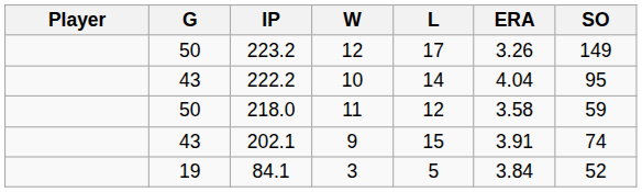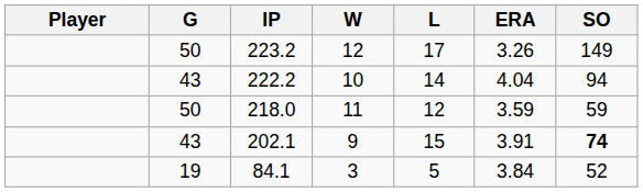 <table class="wikitable sortable">
 <tr>
 <th bgcolor="#DDDDFF" width="16%">Player</th>
 <th bgcolor="#DDDDFF" width="9%">G</th>
 <th bgcolor="#DDDDFF" width="9%">IP</th>
 <th bgcolor="#DDDDFF" width="9%">W</th>
 <th bgcolor="#DDDDFF" width="9%">L</th>
 <th bgcolor="#DDDDFF" width="9%">ERA</th>
 <th bgcolor="#DDDDFF" width="9%">SO</th>
 </tr>
 <tr align="center">
 <td></td>
 <td>50</td>
 <td>223.2</td>
 <td>12</td>
 <td>17</td>
 <td>3.26</td>
 <td>149</td>
 </tr>
 <tr align="center">
 <td></td>
 <td>43</td>
 <td>222.2</td>
 <td>10</td>
 <td>14</td>
 <td>4.04</td>
-<td>95</td>
+<td>94</td>
 </tr>
 <tr align="center">
 <td></td>
 <td>50</td>
 <td>218.0</td>
 <td>11</td>
 <td>12</td>
-<td>3.58</td>
+<td>3.59</td>
 <td>59</td>
 </tr>
 <tr align="center">
 <td></td>
 <td>43</td>
 <td>202.1</td>
 <td>9</td>
 <td>15</td>
 <td>3.91</td>
-<td>74</td>
+<td><strong>74</strong></td>
 </tr>
 <tr align="center">
 <td></td>
 <td>19</td>
 <td>84.1</td>
 <td>3</td>
 <td>5</td>
 <td>3.84</td>
 <td>52</td>
 </tr>
 </table>
